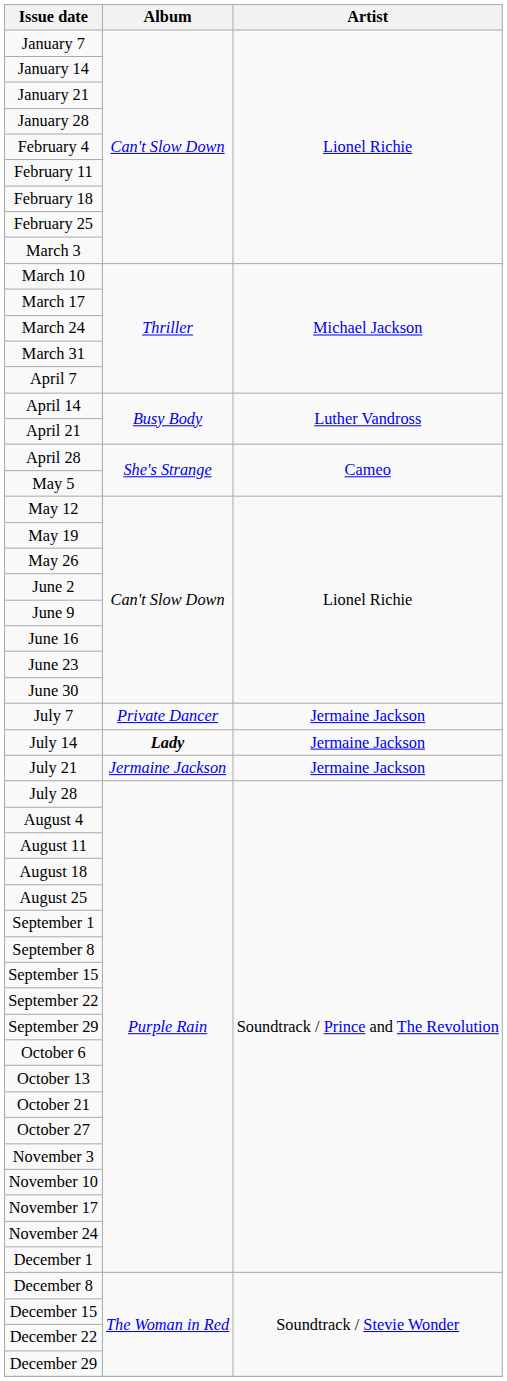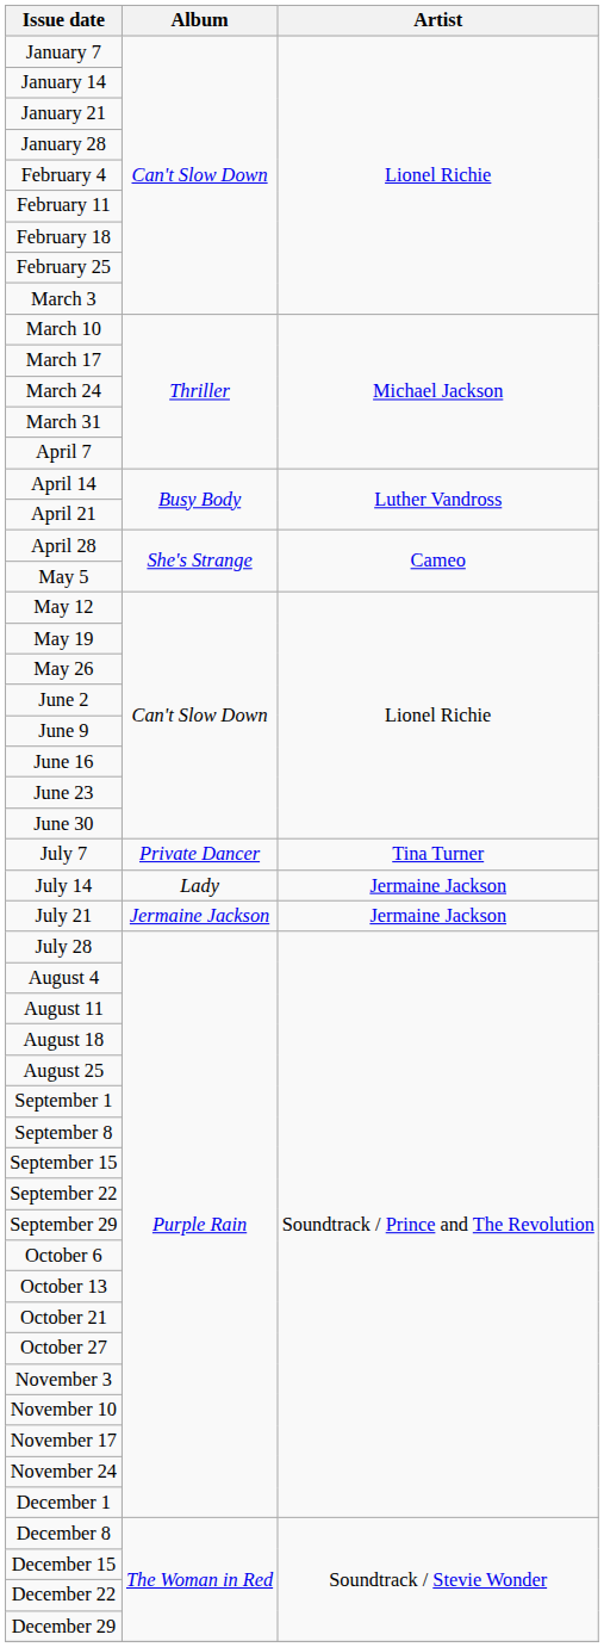 <table class="wikitable" style="text-align: center;">
 <tr>
 <th>Issue date</th>
 <th>Album</th>
 <th>Artist</th>
 </tr>
 <tr>
 <td>January 7</td>
 <td rowspan="9"><em><a href='#'>Can't Slow Down</a></em></td>
 <td rowspan="9"><a href='#'>Lionel Richie</a></td>
 </tr>
 <tr>
 <td>January 14</td>
 </tr>
 <tr>
 <td>January 21</td>
 </tr>
 <tr>
 <td>January 28</td>
 </tr>
 <tr>
 <td>February 4</td>
 </tr>
 <tr>
 <td>February 11</td>
 </tr>
 <tr>
 <td>February 18</td>
 </tr>
 <tr>
 <td>February 25</td>
 </tr>
 <tr>
 <td>March 3</td>
 </tr>
 <tr>
 <td>March 10</td>
 <td rowspan="5"><em><a href='#'>Thriller</a></em></td>
 <td rowspan="5"><a href='#'>Michael Jackson</a></td>
 </tr>
 <tr>
 <td>March 17</td>
 </tr>
 <tr>
 <td>March 24</td>
 </tr>
 <tr>
 <td>March 31</td>
 </tr>
 <tr>
 <td>April 7</td>
 </tr>
 <tr>
 <td>April 14</td>
 <td rowspan="2"><em><a href='#'>Busy Body</a></em></td>
 <td rowspan="2"><a href='#'>Luther Vandross</a></td>
 </tr>
 <tr>
 <td>April 21</td>
 </tr>
 <tr>
 <td>April 28</td>
 <td rowspan="2"><em><a href='#'>She's Strange</a></em></td>
 <td rowspan="2"><a href='#'>Cameo</a></td>
 </tr>
 <tr>
 <td>May 5</td>
 </tr>
 <tr>
 <td>May 12</td>
 <td rowspan="8"><em>Can't Slow Down</em></td>
 <td rowspan="8">Lionel Richie</td>
 </tr>
 <tr>
 <td>May 19</td>
 </tr>
 <tr>
 <td>May 26</td>
 </tr>
 <tr>
 <td>June 2</td>
 </tr>
 <tr>
 <td>June 9</td>
 </tr>
 <tr>
 <td>June 16</td>
 </tr>
 <tr>
 <td>June 23</td>
 </tr>
 <tr>
 <td>June 30</td>
 </tr>
 <tr>
 <td>July 7</td>
 <td><em><a href='#'>Private Dancer</a></em></td>
-<td><a href='#'>Jermaine Jackson</a></td>
+<td><a href='#'>Tina Turner</a></td>
 </tr>
 <tr>
 <td>July 14</td>
-<td><strong><em>Lady</em></strong></td>
+<td><em>Lady</em></td>
 <td><a href='#'>Jermaine Jackson</a></td>
 </tr>
 <tr>
 <td>July 21</td>
 <td><em><a href='#'>Jermaine Jackson</a></em></td>
 <td><a href='#'>Jermaine Jackson</a></td>
 </tr>
 <tr>
 <td>July 28</td>
 <td rowspan="19"><em><a href='#'>Purple Rain</a></em></td>
 <td rowspan="19">Soundtrack / <a href='#'>Prince</a> and <a href='#'>The Revolution</a></td>
 </tr>
 <tr>
 <td>August 4</td>
 </tr>
 <tr>
 <td>August 11</td>
 </tr>
 <tr>
 <td>August 18</td>
 </tr>
 <tr>
 <td>August 25</td>
 </tr>
 <tr>
 <td>September 1</td>
 </tr>
 <tr>
 <td>September 8</td>
 </tr>
 <tr>
 <td>September 15</td>
 </tr>
 <tr>
 <td>September 22</td>
 </tr>
 <tr>
 <td>September 29</td>
 </tr>
 <tr>
 <td>October 6</td>
 </tr>
 <tr>
 <td>October 13</td>
 </tr>
 <tr>
 <td>October 21</td>
 </tr>
 <tr>
 <td>October 27</td>
 </tr>
 <tr>
 <td>November 3</td>
 </tr>
 <tr>
 <td>November 10</td>
 </tr>
 <tr>
 <td>November 17</td>
 </tr>
 <tr>
 <td>November 24</td>
 </tr>
 <tr>
 <td>December 1</td>
 </tr>
 <tr>
 <td>December 8</td>
 <td rowspan="4"><em><a href='#'>The Woman in Red</a></em></td>
 <td rowspan="4">Soundtrack / <a href='#'>Stevie Wonder</a></td>
 </tr>
 <tr>
 <td>December 15</td>
 </tr>
 <tr>
 <td>December 22</td>
 </tr>
 <tr>
 <td>December 29</td>
 </tr>
 <tr>
 </tr>
 </table>
